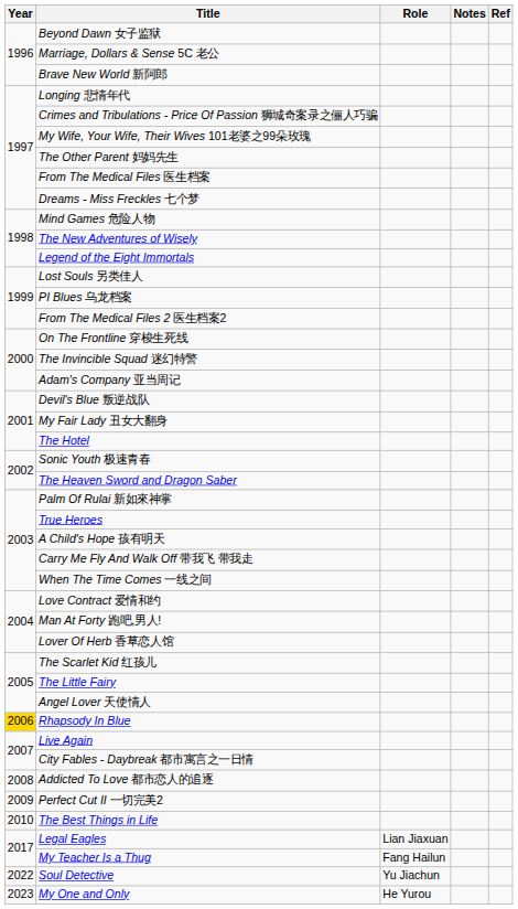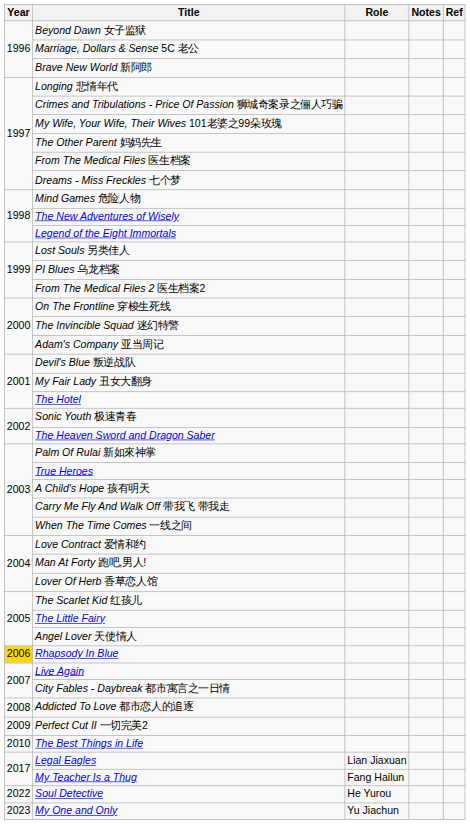 <table class="wikitable sortable">
 <tr>
 <th>Year</th>
 <th>Title</th>
 <th>Role</th>
 <th class="unsortable">Notes</th>
 <th class="unsortable">Ref</th>
 </tr>
 <tr>
 <td rowspan="3">1996</td>
 <td><em>Beyond Dawn</em> 女子监狱</td>
 <td></td>
 <td></td>
 <td></td>
 </tr>
 <tr>
 <td><em>Marriage, Dollars & Sense</em> 5C 老公</td>
 <td></td>
 <td></td>
 <td></td>
 </tr>
 <tr>
 <td><em>Brave New World</em> 新阿郎</td>
 <td></td>
 <td></td>
 <td></td>
 </tr>
 <tr>
 <td rowspan="6">1997</td>
 <td><em>Longing</em> 悲情年代</td>
 <td></td>
 <td></td>
 <td></td>
 </tr>
 <tr>
 <td><em>Crimes and Tribulations - Price Of Passion</em> 狮城奇案录之俪人巧骗</td>
 <td></td>
 <td></td>
 <td></td>
 </tr>
 <tr>
 <td><em>My Wife, Your Wife, Their Wives</em> 101老婆之99朵玫瑰</td>
 <td></td>
 <td></td>
 <td></td>
 </tr>
 <tr>
 <td><em>The Other Parent</em> 妈妈先生</td>
 <td></td>
 <td></td>
 <td></td>
 </tr>
 <tr>
 <td><em>From The Medical Files</em> 医生档案</td>
 <td></td>
 <td></td>
 <td></td>
 </tr>
 <tr>
 <td><em>Dreams - Miss Freckles</em> 七个梦</td>
 <td></td>
 <td></td>
 <td></td>
 </tr>
 <tr>
 <td rowspan="3">1998</td>
 <td><em>Mind Games</em> 危险人物</td>
 <td></td>
 <td></td>
 <td></td>
 </tr>
 <tr>
 <td><em><a href='#'>The New Adventures of Wisely</a></em></td>
 <td></td>
 <td></td>
 <td></td>
 </tr>
 <tr>
 <td><em><a href='#'>Legend of the Eight Immortals</a></em></td>
 <td></td>
 <td></td>
 <td></td>
 </tr>
 <tr>
 <td rowspan="3">1999</td>
 <td><em>Lost Souls</em> 另类佳人</td>
 <td></td>
 <td></td>
 <td></td>
 </tr>
 <tr>
 <td><em>PI Blues</em> 乌龙档案</td>
 <td></td>
 <td></td>
 <td></td>
 </tr>
 <tr>
 <td><em>From The Medical Files 2</em> 医生档案2</td>
 <td></td>
 <td></td>
 <td></td>
 </tr>
 <tr>
 <td rowspan="3">2000</td>
 <td><em>On The Frontline</em> 穿梭生死线</td>
 <td></td>
 <td></td>
 <td></td>
 </tr>
 <tr>
 <td><em>The Invincible Squad</em> 迷幻特警</td>
 <td></td>
 <td></td>
 <td></td>
 </tr>
 <tr>
 <td><em>Adam's Company</em> 亚当周记</td>
 <td></td>
 <td></td>
 <td></td>
 </tr>
 <tr>
 <td rowspan="3">2001</td>
 <td><em>Devil's Blue</em> 叛逆战队</td>
 <td></td>
 <td></td>
 <td></td>
 </tr>
 <tr>
 <td><em>My Fair Lady</em> 丑女大翻身</td>
 <td></td>
 <td></td>
 <td></td>
 </tr>
 <tr>
 <td><em><a href='#'>The Hotel</a></em></td>
 <td></td>
 <td></td>
 <td></td>
 </tr>
 <tr>
 <td rowspan="2">2002</td>
 <td><em>Sonic Youth</em> 极速青春</td>
 <td></td>
 <td></td>
 <td></td>
 </tr>
 <tr>
 <td><em><a href='#'>The Heaven Sword and Dragon Saber</a></em></td>
 <td></td>
 <td></td>
 <td></td>
 </tr>
 <tr>
 <td rowspan="5">2003</td>
 <td><em>Palm Of Rulai</em> 新如來神掌</td>
 <td></td>
 <td></td>
 <td></td>
 </tr>
 <tr>
 <td><em><a href='#'>True Heroes</a></em></td>
 <td></td>
 <td></td>
 <td></td>
 </tr>
 <tr>
 <td><em>A Child's Hope</em> 孩有明天</td>
 <td></td>
 <td></td>
 <td></td>
 </tr>
 <tr>
 <td><em>Carry Me Fly And Walk Off</em> 带我飞 带我走</td>
 <td></td>
 <td></td>
 <td></td>
 </tr>
 <tr>
 <td><em>When The Time Comes</em> 一线之间</td>
 <td></td>
 <td></td>
 <td></td>
 </tr>
 <tr>
 <td rowspan="3">2004</td>
 <td><em>Love Contract</em> 爱情和约</td>
 <td></td>
 <td></td>
 <td></td>
 </tr>
 <tr>
 <td><em>Man At Forty</em> 跑吧,男人!</td>
 <td></td>
 <td></td>
 <td></td>
 </tr>
 <tr>
 <td><em>Lover Of Herb</em> 香草恋人馆</td>
 <td></td>
 <td></td>
 <td></td>
 </tr>
 <tr>
 <td rowspan="3">2005</td>
 <td><em>The Scarlet Kid</em> 红孩儿</td>
 <td></td>
 <td></td>
 <td></td>
 </tr>
 <tr>
 <td><em><a href='#'>The Little Fairy</a></em></td>
 <td></td>
 <td></td>
 <td></td>
 </tr>
 <tr>
 <td><em>Angel Lover</em> 天使情人</td>
 <td></td>
 <td></td>
 <td></td>
 </tr>
 <tr>
 <td style="background: gold;">2006</td>
 <td><em><a href='#'>Rhapsody In Blue</a></em></td>
 <td></td>
 <td></td>
 <td></td>
 </tr>
 <tr>
 <td rowspan="2">2007</td>
 <td><em><a href='#'>Live Again</a></em></td>
 <td></td>
 <td></td>
 <td></td>
 </tr>
 <tr>
 <td><em>City Fables - Daybreak</em> 都市寓言之一日情</td>
 <td></td>
 <td></td>
 <td></td>
 </tr>
 <tr>
 <td>2008</td>
 <td><em>Addicted To Love</em> 都市恋人的追逐</td>
 <td></td>
 <td></td>
 <td></td>
 </tr>
 <tr>
 <td>2009</td>
 <td><em>Perfect Cut II</em> 一切完美2</td>
 <td></td>
 <td></td>
 <td></td>
 </tr>
 <tr>
 <td>2010</td>
 <td><em><a href='#'>The Best Things in Life</a></em></td>
 <td></td>
 <td></td>
 <td></td>
 </tr>
 <tr>
 <td rowspan="2">2017</td>
 <td><em><a href='#'>Legal Eagles</a></em></td>
 <td>Lian Jiaxuan</td>
 <td></td>
 <td></td>
 </tr>
 <tr>
 <td><em><a href='#'>My Teacher Is a Thug</a></em></td>
 <td>Fang Hailun</td>
 <td></td>
 <td></td>
 </tr>
 <tr>
 <td>2022</td>
 <td><em><a href='#'>Soul Detective</a></em></td>
-<td>Yu Jiachun</td>
+<td>He Yurou</td>
 <td></td>
 <td></td>
 </tr>
 <tr>
 <td>2023</td>
 <td><em><a href='#'>My One and Only</a></em></td>
-<td>He Yurou</td>
+<td>Yu Jiachun</td>
 <td></td>
 <td></td>
 </tr>
 </table>
